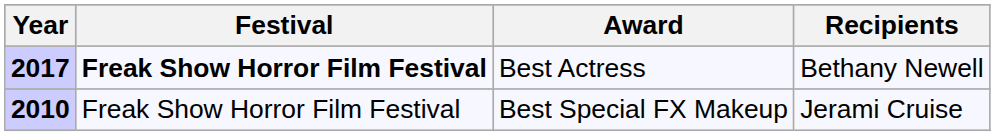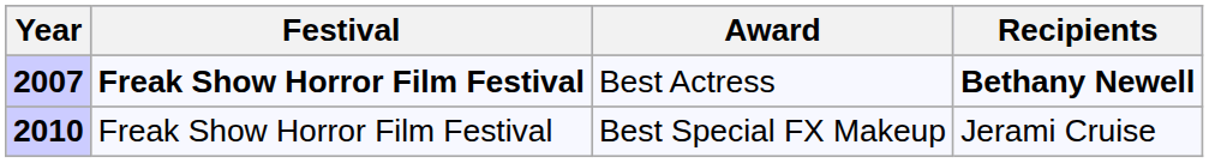 <table class="wikitable sortable">
 <tr style=background:#ccccff>
 <th>Year</th>
 <th>Festival</th>
 <th>Award</th>
 <th>Recipients</th>
 </tr>
 <tr>
-<th style="background: #ccccff;">2017</th>
+<th style="background: #ccccff;">2007</th>
 <td style="background: #f7f8ff; white-space: nowrap;"><strong>Freak Show Horror Film Festival</strong></td>
 <td style="background: #f7f8ff; white-space: nowrap;">Best Actress</td>
-<td style="background: #f7f8ff; white-space: nowrap;">Bethany Newell</td>
+<td style="background: #f7f8ff; white-space: nowrap;"><strong>Bethany Newell</strong></td>
 </tr>
 <tr>
 <th style="background: #ccccff;">2010</th>
 <td style="background: #f7f8ff; white-space: nowrap;">Freak Show Horror Film Festival</td>
 <td style="background: #f7f8ff; white-space: nowrap;">Best Special FX Makeup</td>
 <td style="background: #f7f8ff; white-space: nowrap;">Jerami Cruise</td>
 </tr>
 </table>
